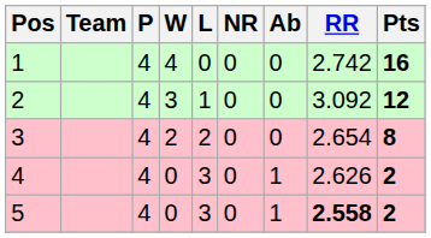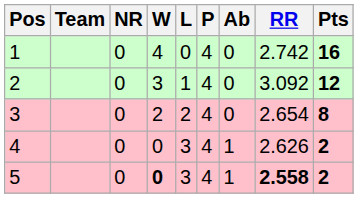 <table class="wikitable">
 <tr>
 <th>Pos</th>
 <th>Team</th>
-<th>P</th>
+<th>NR</th>
 <th>W</th>
 <th>L</th>
-<th>NR</th>
+<th>P</th>
 <th>Ab</th>
 <th><a href='#'>RR</a></th>
 <th>Pts</th>
 </tr>
 <tr bgcolor="#ccffcc">
 <td>1</td>
 <td></td>
-<td>4</td>
+<td>0</td>
 <td>4</td>
 <td>0</td>
-<td>0</td>
+<td>4</td>
 <td>0</td>
 <td>2.742</td>
 <td><strong>16</strong></td>
 </tr>
 <tr bgcolor="#ccffcc">
 <td>2</td>
 <td></td>
-<td>4</td>
+<td>0</td>
 <td>3</td>
 <td>1</td>
-<td>0</td>
+<td>4</td>
 <td>0</td>
 <td>3.092</td>
 <td><strong>12</strong></td>
 </tr>
 <tr bgcolor=pink>
 <td>3</td>
 <td></td>
-<td>4</td>
+<td>0</td>
 <td>2</td>
 <td>2</td>
-<td>0</td>
+<td>4</td>
 <td>0</td>
 <td>2.654</td>
 <td><strong>8</strong></td>
 </tr>
 <tr bgcolor=pink>
 <td>4</td>
 <td></td>
-<td>4</td>
+<td>0</td>
 <td>0</td>
 <td>3</td>
-<td>0</td>
+<td>4</td>
 <td>1</td>
 <td>2.626</td>
 <td><strong>2</strong></td>
 </tr>
 <tr bgcolor=pink>
 <td>5</td>
 <td></td>
+<td>0</td>
+<td><strong>0</strong></td>
+<td>3</td>
 <td>4</td>
-<td>0</td>
-<td>3</td>
-<td>0</td>
 <td>1</td>
 <td><strong>2.558</strong></td>
 <td><strong>2</strong></td>
 </tr>
 </table>
